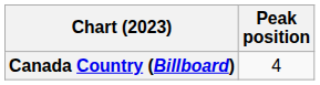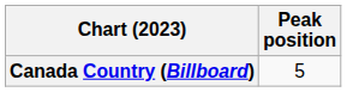 <table class="wikitable sortable plainrowheaders" style="text-align:center;">
 <tr>
 <th>Chart (2023)</th>
 <th>Peak<br>position</th>
 </tr>
 <tr>
 <th scope="row">Canada <a href='#'>Country</a> (<a href='#'><em>Billboard</em></a>)</th>
-<td>4</td>
+<td>5</td>
 </tr>
 </table>
